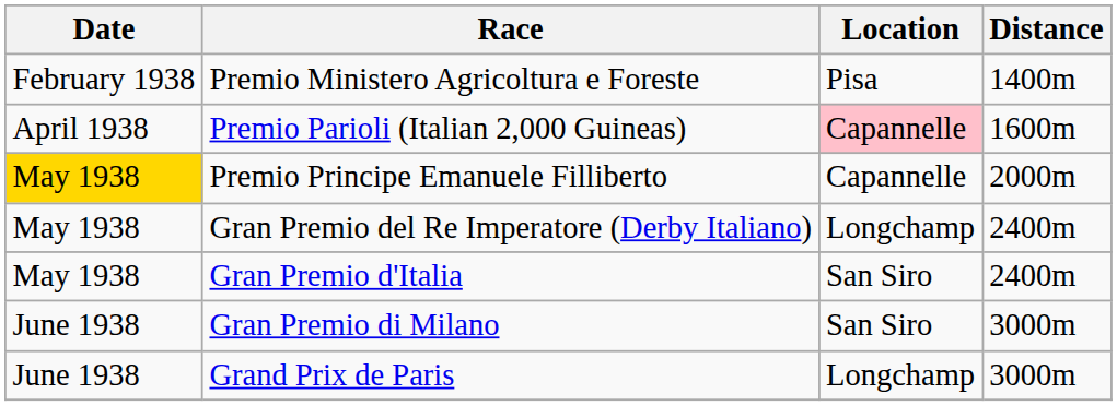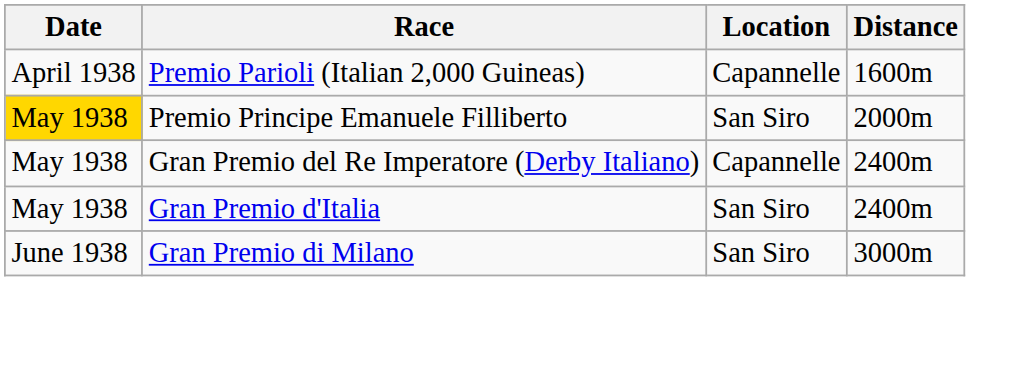 <table class="wikitable">
 <tr>
 <th>Date</th>
 <th>Race</th>
 <th>Location</th>
 <th>Distance</th>
 </tr>
 <tr>
-<td>February 1938</td>
-<td>Premio Ministero Agricoltura e Foreste</td>
-<td>Pisa</td>
-<td>1400m</td>
-</tr>
-<tr>
 <td>April 1938</td>
 <td><a href='#'>Premio Parioli</a> (Italian 2,000 Guineas)</td>
-<td style="background: pink;">Capannelle</td>
+<td>Capannelle</td>
 <td>1600m</td>
 </tr>
 <tr>
 <td style="background: gold;">May 1938</td>
 <td>Premio Principe Emanuele Filliberto</td>
-<td>Capannelle</td>
+<td>San Siro</td>
 <td>2000m</td>
 </tr>
 <tr>
 <td>May 1938</td>
 <td>Gran Premio del Re Imperatore (<a href='#'>Derby Italiano</a>)</td>
-<td>Longchamp</td>
+<td>Capannelle</td>
 <td>2400m</td>
 </tr>
 <tr>
 <td>May 1938</td>
 <td><a href='#'>Gran Premio d'Italia</a></td>
 <td>San Siro</td>
 <td>2400m</td>
 </tr>
 <tr>
 <td>June 1938</td>
 <td><a href='#'>Gran Premio di Milano</a></td>
 <td>San Siro</td>
 <td>3000m</td>
 </tr>
-<tr>
-<td>June 1938</td>
-<td><a href='#'>Grand Prix de Paris</a></td>
-<td>Longchamp</td>
-<td>3000m</td>
-</tr>
 </table>
